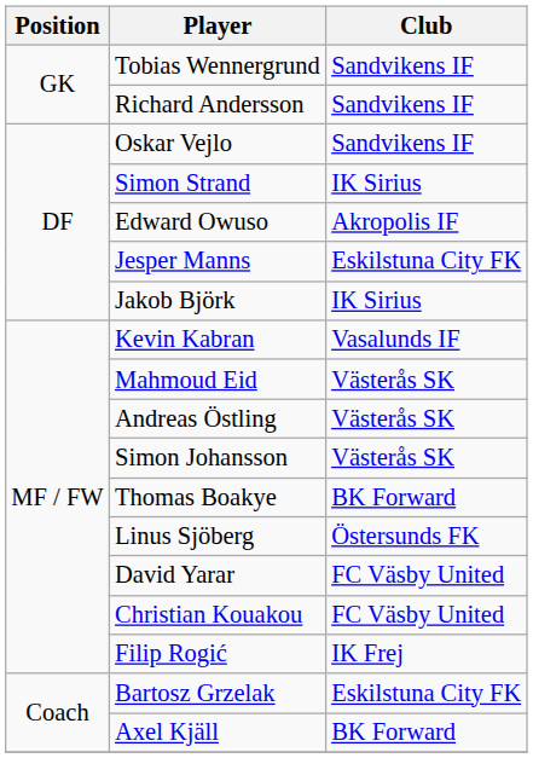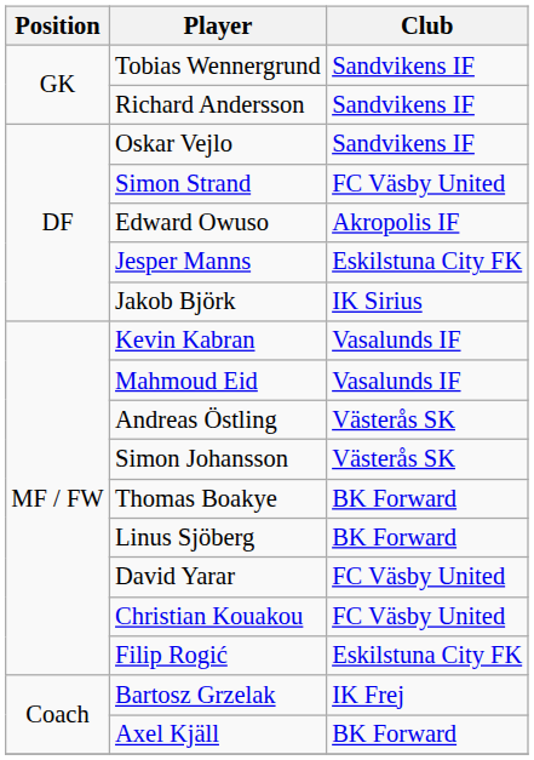 <table class="wikitable" style="text-align:center;float:left;margin-right:1em;">
 <tr>
 <th>Position</th>
 <th>Player</th>
 <th>Club</th>
 </tr>
 <tr>
 <td rowspan="2">GK</td>
 <td align="left"> Tobias Wennergrund</td>
 <td align="left"><a href='#'>Sandvikens IF</a></td>
 </tr>
 <tr>
 <td align="left"> Richard Andersson</td>
 <td align="left"><a href='#'>Sandvikens IF</a></td>
 </tr>
 <tr>
 <td rowspan="5">DF</td>
 <td align="left"> Oskar Vejlo</td>
 <td align="left"><a href='#'>Sandvikens IF</a></td>
 </tr>
 <tr>
 <td align="left"> <a href='#'>Simon Strand</a></td>
-<td align="left"><a href='#'>IK Sirius</a></td>
+<td align="left"><a href='#'>FC Väsby United</a></td>
 </tr>
 <tr>
 <td align="left"> Edward Owuso</td>
 <td align="left"><a href='#'>Akropolis IF</a></td>
 </tr>
 <tr>
 <td align="left"> <a href='#'>Jesper Manns</a></td>
 <td align="left"><a href='#'>Eskilstuna City FK</a></td>
 </tr>
 <tr>
 <td align="left"> Jakob Björk</td>
 <td align="left"><a href='#'>IK Sirius</a></td>
 </tr>
 <tr>
 <td rowspan="9">MF / FW</td>
 <td align="left"> <a href='#'>Kevin Kabran</a></td>
 <td align="left"><a href='#'>Vasalunds IF</a></td>
 </tr>
 <tr>
 <td align="left"> <a href='#'>Mahmoud Eid</a></td>
-<td align="left"><a href='#'>Västerås SK</a></td>
+<td align="left"><a href='#'>Vasalunds IF</a></td>
 </tr>
 <tr>
 <td align="left"> Andreas Östling</td>
 <td align="left"><a href='#'>Västerås SK</a></td>
 </tr>
 <tr>
 <td align="left"> Simon Johansson</td>
 <td align="left"><a href='#'>Västerås SK</a></td>
 </tr>
 <tr>
 <td align="left"> Thomas Boakye</td>
 <td align="left"><a href='#'>BK Forward</a></td>
 </tr>
 <tr>
 <td align="left"> Linus Sjöberg</td>
-<td align="left"><a href='#'>Östersunds FK</a></td>
+<td align="left"><a href='#'>BK Forward</a></td>
 </tr>
 <tr>
 <td align="left"> David Yarar</td>
 <td align="left"><a href='#'>FC Väsby United</a></td>
 </tr>
 <tr>
 <td align="left"> <a href='#'>Christian Kouakou</a></td>
 <td align="left"><a href='#'>FC Väsby United</a></td>
 </tr>
 <tr>
 <td align="left"> <a href='#'>Filip Rogić</a></td>
-<td align="left"><a href='#'>IK Frej</a></td>
+<td align="left"><a href='#'>Eskilstuna City FK</a></td>
 </tr>
 <tr>
 <td rowspan="2">Coach</td>
 <td align="left"> <a href='#'>Bartosz Grzelak</a></td>
-<td align="left"><a href='#'>Eskilstuna City FK</a></td>
+<td align="left"><a href='#'>IK Frej</a></td>
 </tr>
 <tr>
 <td align="left"> <a href='#'>Axel Kjäll</a></td>
 <td align="left"><a href='#'>BK Forward</a></td>
 </tr>
 <tr>
 </tr>
 </table>
